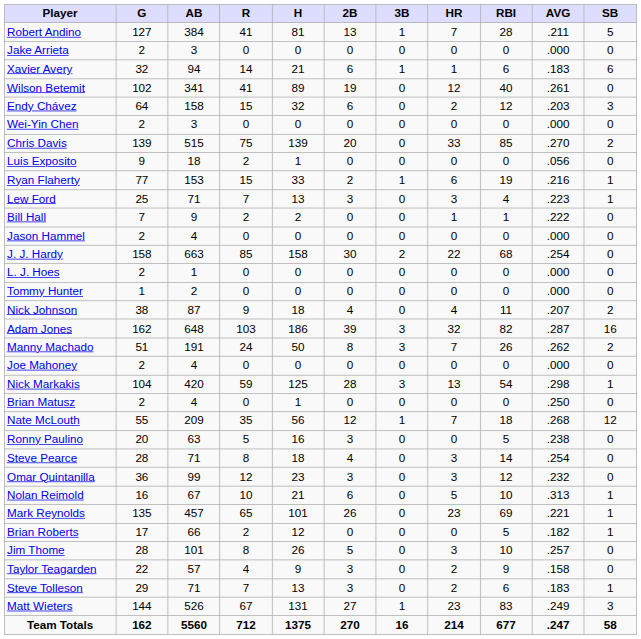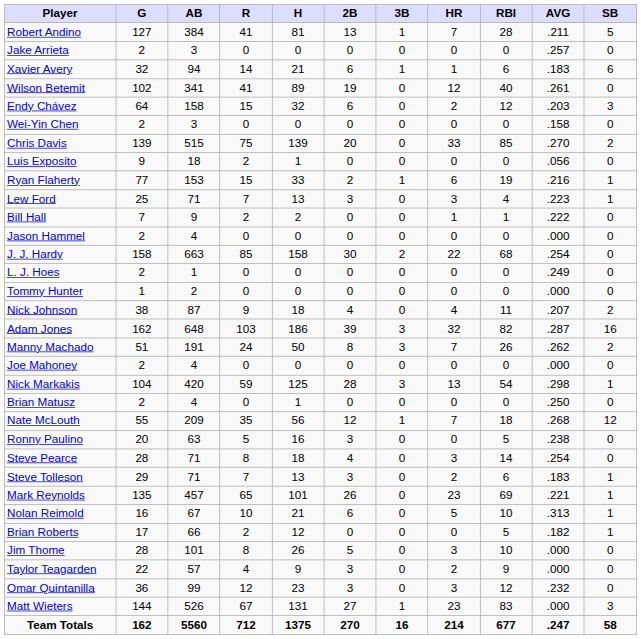 <table class="wikitable sortable">
 <tr>
 <th style="background:#ddf; width:15%">Player</th>
 <th style="background:#ddf; width:7%;">G</th>
 <th style="background:#ddf; width:7%;">AB</th>
 <th style="background:#ddf; width:7%;">R</th>
 <th style="background:#ddf; width:7%;">H</th>
 <th style="background:#ddf; width:7%;">2B</th>
 <th style="background:#ddf; width:7%;">3B</th>
 <th style="background:#ddf; width:7%;">HR</th>
 <th style="background:#ddf; width:7%;">RBI</th>
 <th style="background:#ddf; width:7%;">AVG</th>
 <th style="background:#ddf; width:7%;">SB</th>
 </tr>
 <tr>
 <td><a href='#'>Robert Andino</a></td>
 <td align=center>127</td>
 <td align=center>384</td>
 <td align=center>41</td>
 <td align=center>81</td>
 <td align=center>13</td>
 <td align=center>1</td>
 <td align=center>7</td>
 <td align=center>28</td>
 <td align=center>.211</td>
 <td align=center>5</td>
 </tr>
 <tr>
 <td><a href='#'>Jake Arrieta</a></td>
 <td align=center>2</td>
 <td align=center>3</td>
 <td align=center>0</td>
 <td align=center>0</td>
 <td align=center>0</td>
 <td align=center>0</td>
 <td align=center>0</td>
 <td align=center>0</td>
-<td align=center>.000</td>
+<td align=center>.257</td>
 <td align=center>0</td>
 </tr>
 <tr>
 <td><a href='#'>Xavier Avery</a></td>
 <td align=center>32</td>
 <td align=center>94</td>
 <td align=center>14</td>
 <td align=center>21</td>
 <td align=center>6</td>
 <td align=center>1</td>
 <td align=center>1</td>
 <td align=center>6</td>
 <td align=center>.183</td>
 <td align=center>6</td>
 </tr>
 <tr>
 <td><a href='#'>Wilson Betemit</a></td>
 <td align=center>102</td>
 <td align=center>341</td>
 <td align=center>41</td>
 <td align=center>89</td>
 <td align=center>19</td>
 <td align=center>0</td>
 <td align=center>12</td>
 <td align=center>40</td>
 <td align=center>.261</td>
 <td align=center>0</td>
 </tr>
 <tr>
 <td><a href='#'>Endy Chávez</a></td>
 <td align=center>64</td>
 <td align=center>158</td>
 <td align=center>15</td>
 <td align=center>32</td>
 <td align=center>6</td>
 <td align=center>0</td>
 <td align=center>2</td>
 <td align=center>12</td>
 <td align=center>.203</td>
 <td align=center>3</td>
 </tr>
 <tr>
 <td><a href='#'>Wei-Yin Chen</a></td>
 <td align=center>2</td>
 <td align=center>3</td>
 <td align=center>0</td>
 <td align=center>0</td>
 <td align=center>0</td>
 <td align=center>0</td>
 <td align=center>0</td>
 <td align=center>0</td>
-<td align=center>.000</td>
+<td align=center>.158</td>
 <td align=center>0</td>
 </tr>
 <tr>
 <td><a href='#'>Chris Davis</a></td>
 <td align=center>139</td>
 <td align=center>515</td>
 <td align=center>75</td>
 <td align=center>139</td>
 <td align=center>20</td>
 <td align=center>0</td>
 <td align=center>33</td>
 <td align=center>85</td>
 <td align=center>.270</td>
 <td align=center>2</td>
 </tr>
 <tr>
 <td><a href='#'>Luis Exposito</a></td>
 <td align=center>9</td>
 <td align=center>18</td>
 <td align=center>2</td>
 <td align=center>1</td>
 <td align=center>0</td>
 <td align=center>0</td>
 <td align=center>0</td>
 <td align=center>0</td>
 <td align=center>.056</td>
 <td align=center>0</td>
 </tr>
 <tr>
 <td><a href='#'>Ryan Flaherty</a></td>
 <td align=center>77</td>
 <td align=center>153</td>
 <td align=center>15</td>
 <td align=center>33</td>
 <td align=center>2</td>
 <td align=center>1</td>
 <td align=center>6</td>
 <td align=center>19</td>
 <td align=center>.216</td>
 <td align=center>1</td>
 </tr>
 <tr>
 <td><a href='#'>Lew Ford</a></td>
 <td align=center>25</td>
 <td align=center>71</td>
 <td align=center>7</td>
 <td align=center>13</td>
 <td align=center>3</td>
 <td align=center>0</td>
 <td align=center>3</td>
 <td align=center>4</td>
 <td align=center>.223</td>
 <td align=center>1</td>
 </tr>
 <tr>
 <td><a href='#'>Bill Hall</a></td>
 <td align=center>7</td>
 <td align=center>9</td>
 <td align=center>2</td>
 <td align=center>2</td>
 <td align=center>0</td>
 <td align=center>0</td>
 <td align=center>1</td>
 <td align=center>1</td>
 <td align=center>.222</td>
 <td align=center>0</td>
 </tr>
 <tr>
 <td><a href='#'>Jason Hammel</a></td>
 <td align=center>2</td>
 <td align=center>4</td>
 <td align=center>0</td>
 <td align=center>0</td>
 <td align=center>0</td>
 <td align=center>0</td>
 <td align=center>0</td>
 <td align=center>0</td>
 <td align=center>.000</td>
 <td align=center>0</td>
 </tr>
 <tr>
 <td><a href='#'>J. J. Hardy</a></td>
 <td align=center>158</td>
 <td align=center>663</td>
 <td align=center>85</td>
 <td align=center>158</td>
 <td align=center>30</td>
 <td align=center>2</td>
 <td align=center>22</td>
 <td align=center>68</td>
 <td align=center>.254</td>
 <td align=center>0</td>
 </tr>
 <tr>
 <td><a href='#'>L. J. Hoes</a></td>
 <td align=center>2</td>
 <td align=center>1</td>
 <td align=center>0</td>
 <td align=center>0</td>
 <td align=center>0</td>
 <td align=center>0</td>
 <td align=center>0</td>
 <td align=center>0</td>
-<td align=center>.000</td>
+<td align=center>.249</td>
 <td align=center>0</td>
 </tr>
 <tr>
 <td><a href='#'>Tommy Hunter</a></td>
 <td align=center>1</td>
 <td align=center>2</td>
 <td align=center>0</td>
 <td align=center>0</td>
 <td align=center>0</td>
 <td align=center>0</td>
 <td align=center>0</td>
 <td align=center>0</td>
 <td align=center>.000</td>
 <td align=center>0</td>
 </tr>
 <tr>
 <td><a href='#'>Nick Johnson</a></td>
 <td align=center>38</td>
 <td align=center>87</td>
 <td align=center>9</td>
 <td align=center>18</td>
 <td align=center>4</td>
 <td align=center>0</td>
 <td align=center>4</td>
 <td align=center>11</td>
 <td align=center>.207</td>
 <td align=center>2</td>
 </tr>
 <tr>
 <td><a href='#'>Adam Jones</a></td>
 <td align=center>162</td>
 <td align=center>648</td>
 <td align=center>103</td>
 <td align=center>186</td>
 <td align=center>39</td>
 <td align=center>3</td>
 <td align=center>32</td>
 <td align=center>82</td>
 <td align=center>.287</td>
 <td align=center>16</td>
 </tr>
 <tr>
 <td><a href='#'>Manny Machado</a></td>
 <td align=center>51</td>
 <td align=center>191</td>
 <td align=center>24</td>
 <td align=center>50</td>
 <td align=center>8</td>
 <td align=center>3</td>
 <td align=center>7</td>
 <td align=center>26</td>
 <td align=center>.262</td>
 <td align=center>2</td>
 </tr>
 <tr>
 <td><a href='#'>Joe Mahoney</a></td>
 <td align=center>2</td>
 <td align=center>4</td>
 <td align=center>0</td>
 <td align=center>0</td>
 <td align=center>0</td>
 <td align=center>0</td>
 <td align=center>0</td>
 <td align=center>0</td>
 <td align=center>.000</td>
 <td align=center>0</td>
 </tr>
 <tr>
 <td><a href='#'>Nick Markakis</a></td>
 <td align=center>104</td>
 <td align=center>420</td>
 <td align=center>59</td>
 <td align=center>125</td>
 <td align=center>28</td>
 <td align=center>3</td>
 <td align=center>13</td>
 <td align=center>54</td>
 <td align=center>.298</td>
 <td align=center>1</td>
 </tr>
 <tr>
 <td><a href='#'>Brian Matusz</a></td>
 <td align=center>2</td>
 <td align=center>4</td>
 <td align=center>0</td>
 <td align=center>1</td>
 <td align=center>0</td>
 <td align=center>0</td>
 <td align=center>0</td>
 <td align=center>0</td>
 <td align=center>.250</td>
 <td align=center>0</td>
 </tr>
 <tr>
 <td><a href='#'>Nate McLouth</a></td>
 <td align=center>55</td>
 <td align=center>209</td>
 <td align=center>35</td>
 <td align=center>56</td>
 <td align=center>12</td>
 <td align=center>1</td>
 <td align=center>7</td>
 <td align=center>18</td>
 <td align=center>.268</td>
 <td align=center>12</td>
 </tr>
 <tr>
 <td><a href='#'>Ronny Paulino</a></td>
 <td align=center>20</td>
 <td align=center>63</td>
 <td align=center>5</td>
 <td align=center>16</td>
 <td align=center>3</td>
 <td align=center>0</td>
 <td align=center>0</td>
 <td align=center>5</td>
 <td align=center>.238</td>
 <td align=center>0</td>
 </tr>
 <tr>
 <td><a href='#'>Steve Pearce</a></td>
 <td align=center>28</td>
 <td align=center>71</td>
 <td align=center>8</td>
 <td align=center>18</td>
 <td align=center>4</td>
 <td align=center>0</td>
 <td align=center>3</td>
 <td align=center>14</td>
 <td align=center>.254</td>
 <td align=center>0</td>
 </tr>
 <tr>
-<td><a href='#'>Omar Quintanilla</a></td>
-<td align=center>36</td>
-<td align=center>99</td>
-<td align=center>12</td>
-<td align=center>23</td>
+<td><a href='#'>Steve Tolleson</a></td>
+<td align=center>29</td>
+<td align=center>71</td>
+<td align=center>7</td>
+<td align=center>13</td>
 <td align=center>3</td>
 <td align=center>0</td>
-<td align=center>3</td>
-<td align=center>12</td>
-<td align=center>.232</td>
-<td align=center>0</td>
-</tr>
-<tr>
-<td><a href='#'>Nolan Reimold</a></td>
-<td align=center>16</td>
-<td align=center>67</td>
-<td align=center>10</td>
-<td align=center>21</td>
+<td align=center>2</td>
 <td align=center>6</td>
-<td align=center>0</td>
-<td align=center>5</td>
-<td align=center>10</td>
-<td align=center>.313</td>
+<td align=center>.183</td>
 <td align=center>1</td>
 </tr>
 <tr>
 <td><a href='#'>Mark Reynolds</a></td>
 <td align=center>135</td>
 <td align=center>457</td>
 <td align=center>65</td>
 <td align=center>101</td>
 <td align=center>26</td>
 <td align=center>0</td>
 <td align=center>23</td>
 <td align=center>69</td>
 <td align=center>.221</td>
+<td align=center>1</td>
+</tr>
+<tr>
+<td><a href='#'>Nolan Reimold</a></td>
+<td align=center>16</td>
+<td align=center>67</td>
+<td align=center>10</td>
+<td align=center>21</td>
+<td align=center>6</td>
+<td align=center>0</td>
+<td align=center>5</td>
+<td align=center>10</td>
+<td align=center>.313</td>
 <td align=center>1</td>
 </tr>
 <tr>
 <td><a href='#'>Brian Roberts</a></td>
 <td align=center>17</td>
 <td align=center>66</td>
 <td align=center>2</td>
 <td align=center>12</td>
 <td align=center>0</td>
 <td align=center>0</td>
 <td align=center>0</td>
 <td align=center>5</td>
 <td align=center>.182</td>
 <td align=center>1</td>
 </tr>
 <tr>
 <td><a href='#'>Jim Thome</a></td>
 <td align=center>28</td>
 <td align=center>101</td>
 <td align=center>8</td>
 <td align=center>26</td>
 <td align=center>5</td>
 <td align=center>0</td>
 <td align=center>3</td>
 <td align=center>10</td>
-<td align=center>.257</td>
+<td align=center>.000</td>
 <td align=center>0</td>
 </tr>
 <tr>
 <td><a href='#'>Taylor Teagarden</a></td>
 <td align=center>22</td>
 <td align=center>57</td>
 <td align=center>4</td>
 <td align=center>9</td>
 <td align=center>3</td>
 <td align=center>0</td>
 <td align=center>2</td>
 <td align=center>9</td>
-<td align=center>.158</td>
+<td align=center>.000</td>
 <td align=center>0</td>
 </tr>
 <tr>
-<td><a href='#'>Steve Tolleson</a></td>
-<td align=center>29</td>
-<td align=center>71</td>
-<td align=center>7</td>
-<td align=center>13</td>
+<td><a href='#'>Omar Quintanilla</a></td>
+<td align=center>36</td>
+<td align=center>99</td>
+<td align=center>12</td>
+<td align=center>23</td>
 <td align=center>3</td>
 <td align=center>0</td>
-<td align=center>2</td>
-<td align=center>6</td>
-<td align=center>.183</td>
-<td align=center>1</td>
+<td align=center>3</td>
+<td align=center>12</td>
+<td align=center>.232</td>
+<td align=center>0</td>
 </tr>
 <tr>
 <td><a href='#'>Matt Wieters</a></td>
 <td align=center>144</td>
 <td align=center>526</td>
 <td align=center>67</td>
 <td align=center>131</td>
 <td align=center>27</td>
 <td align=center>1</td>
 <td align=center>23</td>
 <td align=center>83</td>
-<td align=center>.249</td>
+<td align=center>.000</td>
 <td align=center>3</td>
 </tr>
 <tr align=center>
 <td><strong>Team Totals</strong></td>
 <td><strong>162</strong></td>
 <td><strong>5560</strong></td>
 <td><strong>712</strong></td>
 <td><strong>1375</strong></td>
 <td><strong>270</strong></td>
 <td><strong>16</strong></td>
 <td><strong>214</strong></td>
 <td><strong>677</strong></td>
 <td><strong>.247</strong></td>
 <td><strong>58</strong></td>
 </tr>
 </table>
